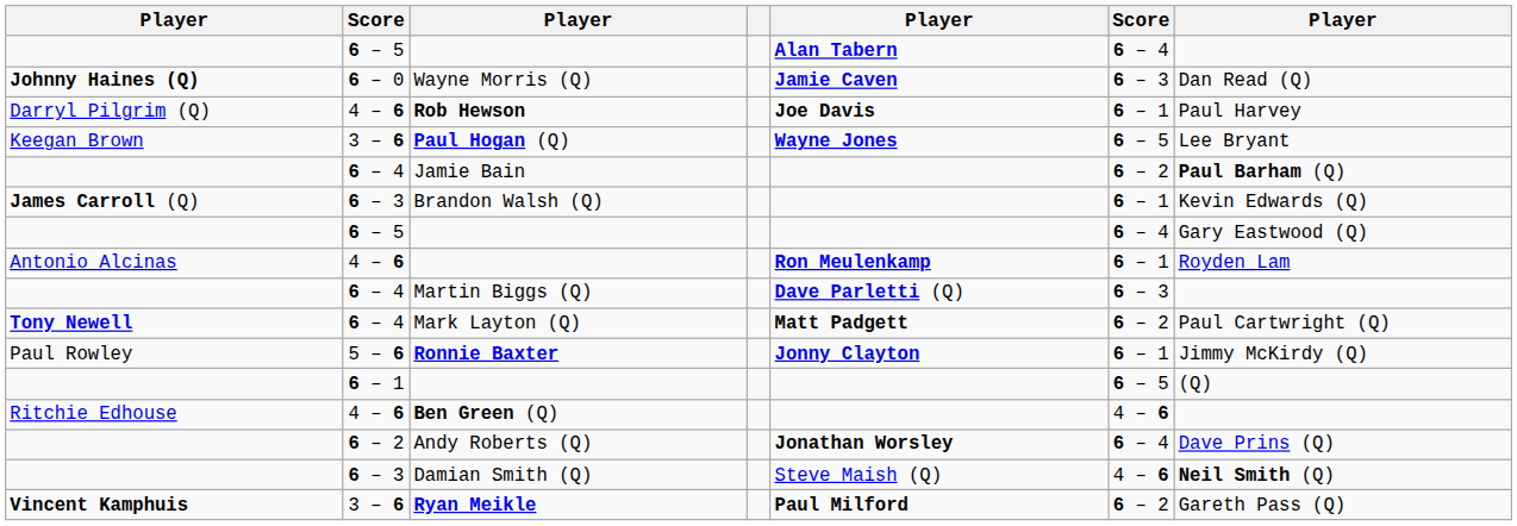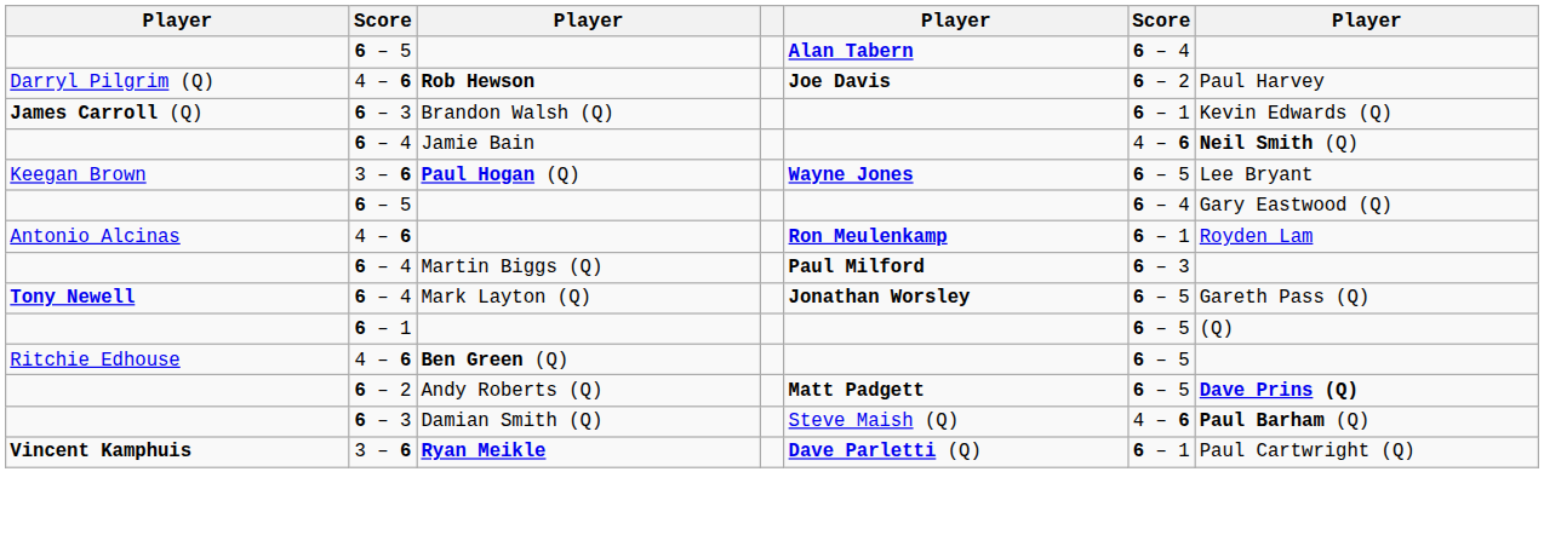 <table class="wikitable">
 <tr style="font-size:10pt;font-weight:bold">
 <th width=230>Player</th>
 <th width=40>Score</th>
 <th width=230>Player</th>
 <th width=10></th>
 <th width=230>Player</th>
 <th width=40>Score</th>
 <th width=230>Player</th>
 </tr>
 <tr>
 <td></td>
 <td align=center><strong>6</strong> – 5</td>
 <td></td>
 <td></td>
 <td> <strong><a href='#'>Alan Tabern</a></strong></td>
 <td align=center><strong>6</strong> – 4</td>
 <td></td>
 </tr>
 <tr>
-<td> <strong>Johnny Haines (Q)</strong></td>
-<td align=center><strong>6</strong> – 0</td>
-<td> Wayne Morris (Q)</td>
-<td></td>
-<td> <strong><a href='#'>Jamie Caven</a></strong></td>
-<td align=center><strong>6</strong> – 3</td>
-<td> Dan Read (Q)</td>
-</tr>
-<tr>
 <td> <a href='#'>Darryl Pilgrim</a> (Q)</td>
 <td align=center>4 – <strong>6</strong></td>
 <td> <strong>Rob Hewson</strong></td>
 <td></td>
 <td> <strong>Joe Davis</strong></td>
+<td align=center><strong>6</strong> – 2</td>
+<td> Paul Harvey</td>
+</tr>
+<tr>
+<td> <strong>James Carroll</strong> (Q)</td>
+<td align=center><strong>6</strong> – 3</td>
+<td> Brandon Walsh (Q)</td>
+<td></td>
+<td></td>
 <td align=center><strong>6</strong> – 1</td>
-<td> Paul Harvey</td>
+<td> Kevin Edwards (Q)</td>
+</tr>
+<tr>
+<td></td>
+<td align=center><strong>6</strong> – 4</td>
+<td> Jamie Bain</td>
+<td></td>
+<td></td>
+<td align=center>4 – <strong>6</strong></td>
+<td> <strong>Neil Smith</strong> (Q)</td>
 </tr>
 <tr>
 <td> <a href='#'>Keegan Brown</a></td>
 <td align=center>3 – <strong>6</strong></td>
 <td> <strong><a href='#'>Paul Hogan</a></strong> (Q)</td>
 <td></td>
 <td> <strong><a href='#'>Wayne Jones</a></strong></td>
 <td align=center><strong>6</strong> – 5</td>
 <td> Lee Bryant</td>
-</tr>
-<tr>
-<td></td>
-<td align=center><strong>6</strong> – 4</td>
-<td> Jamie Bain</td>
-<td></td>
-<td></td>
-<td align=center><strong>6</strong> – 2</td>
-<td> <strong>Paul Barham</strong> (Q)</td>
-</tr>
-<tr>
-<td> <strong>James Carroll</strong> (Q)</td>
-<td align=center><strong>6</strong> – 3</td>
-<td> Brandon Walsh (Q)</td>
-<td></td>
-<td></td>
-<td align=center><strong>6</strong> – 1</td>
-<td> Kevin Edwards (Q)</td>
 </tr>
 <tr>
 <td></td>
 <td align=center><strong>6</strong> – 5</td>
 <td></td>
 <td></td>
 <td></td>
 <td align=center><strong>6</strong> – 4</td>
 <td> Gary Eastwood (Q)</td>
 </tr>
 <tr>
 <td> <a href='#'>Antonio Alcinas</a></td>
 <td align=center>4 – <strong>6</strong></td>
 <td></td>
 <td></td>
 <td> <strong><a href='#'>Ron Meulenkamp</a></strong></td>
 <td align=center><strong>6</strong> – 1</td>
 <td> <a href='#'>Royden Lam</a></td>
 </tr>
 <tr>
 <td></td>
 <td align=center><strong>6</strong> – 4</td>
 <td> Martin Biggs (Q)</td>
 <td></td>
-<td> <strong><a href='#'>Dave Parletti</a></strong> (Q)</td>
+<td> <strong>Paul Milford</strong></td>
 <td align=center><strong>6</strong> – 3</td>
 <td></td>
 </tr>
 <tr>
 <td> <strong><a href='#'>Tony Newell</a></strong></td>
 <td align=center><strong>6</strong> – 4</td>
 <td> Mark Layton (Q)</td>
 <td></td>
-<td> <strong>Matt Padgett</strong></td>
-<td align=center><strong>6</strong> – 2</td>
-<td> Paul Cartwright (Q)</td>
-</tr>
-<tr>
-<td> Paul Rowley</td>
-<td align=center>5 – <strong>6</strong></td>
-<td> <strong><a href='#'>Ronnie Baxter</a></strong></td>
-<td></td>
-<td> <strong><a href='#'>Jonny Clayton</a></strong></td>
-<td align=center><strong>6</strong> – 1</td>
-<td> Jimmy McKirdy (Q)</td>
+<td> <strong>Jonathan Worsley</strong></td>
+<td align=center><strong>6</strong> – 5</td>
+<td> Gareth Pass (Q)</td>
 </tr>
 <tr>
 <td></td>
 <td align=center><strong>6</strong> – 1</td>
 <td></td>
 <td></td>
 <td></td>
 <td align=center><strong>6</strong> – 5</td>
 <td> (Q)</td>
 </tr>
 <tr>
 <td> <a href='#'>Ritchie Edhouse</a></td>
 <td align=center>4 – <strong>6</strong></td>
 <td> <strong>Ben Green</strong> (Q)</td>
 <td></td>
 <td></td>
-<td align=center>4 – <strong>6</strong></td>
+<td align=center><strong>6</strong> – 5</td>
 <td></td>
 </tr>
 <tr>
 <td></td>
 <td align=center><strong>6</strong> – 2</td>
 <td> Andy Roberts (Q)</td>
 <td></td>
-<td> <strong>Jonathan Worsley</strong></td>
-<td align=center><strong>6</strong> – 4</td>
-<td> <a href='#'>Dave Prins</a> (Q)</td>
+<td> <strong>Matt Padgett</strong></td>
+<td align=center><strong>6</strong> – 5</td>
+<td><strong> <a href='#'>Dave Prins</a> (Q)</strong></td>
 </tr>
 <tr>
 <td></td>
 <td align=center><strong>6</strong> – 3</td>
 <td> Damian Smith (Q)</td>
 <td></td>
 <td> <a href='#'>Steve Maish</a> (Q)</td>
 <td align=center>4 – <strong>6</strong></td>
-<td> <strong>Neil Smith</strong> (Q)</td>
+<td> <strong>Paul Barham</strong> (Q)</td>
 </tr>
 <tr>
 <td><strong> Vincent Kamphuis</strong></td>
 <td align=center>3 – <strong>6</strong></td>
 <td> <strong><a href='#'>Ryan Meikle</a></strong></td>
 <td></td>
-<td> <strong>Paul Milford</strong></td>
-<td align=center><strong>6</strong> – 2</td>
-<td> Gareth Pass (Q)</td>
+<td> <strong><a href='#'>Dave Parletti</a></strong> (Q)</td>
+<td align=center><strong>6</strong> – 1</td>
+<td> Paul Cartwright (Q)</td>
 </tr>
 </table>
